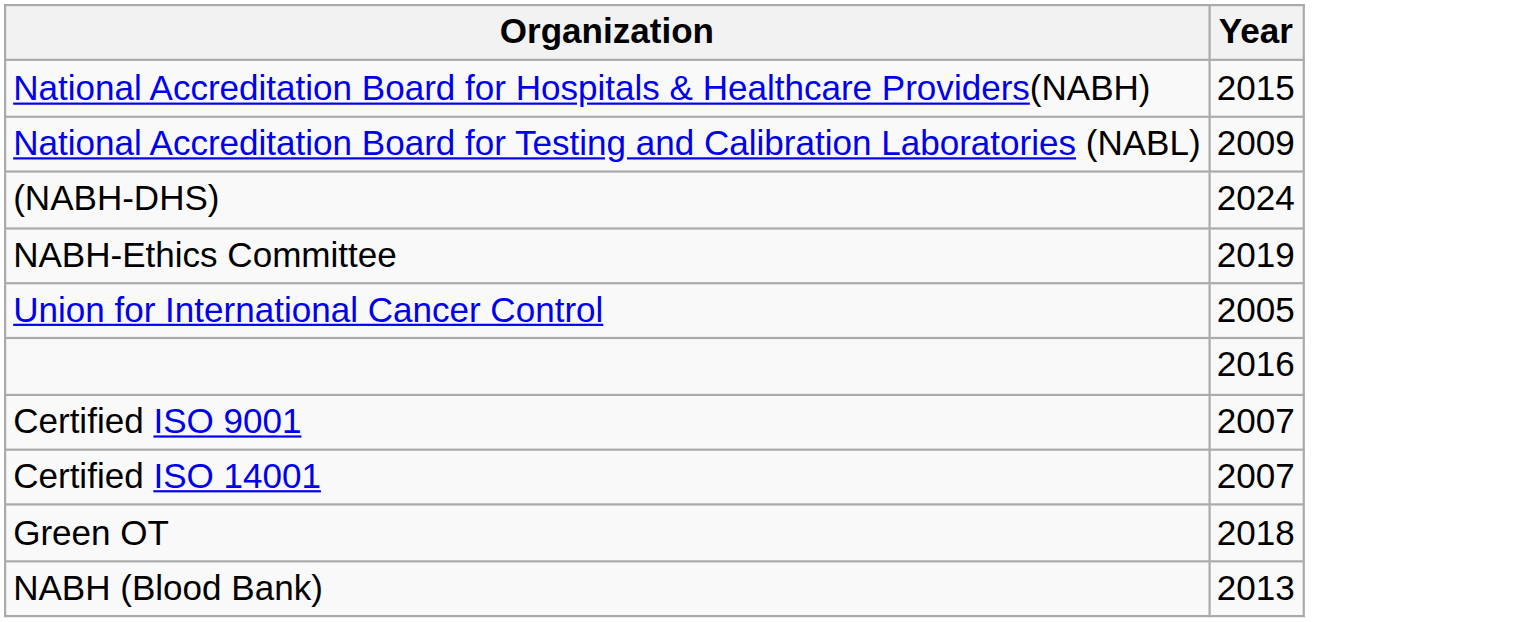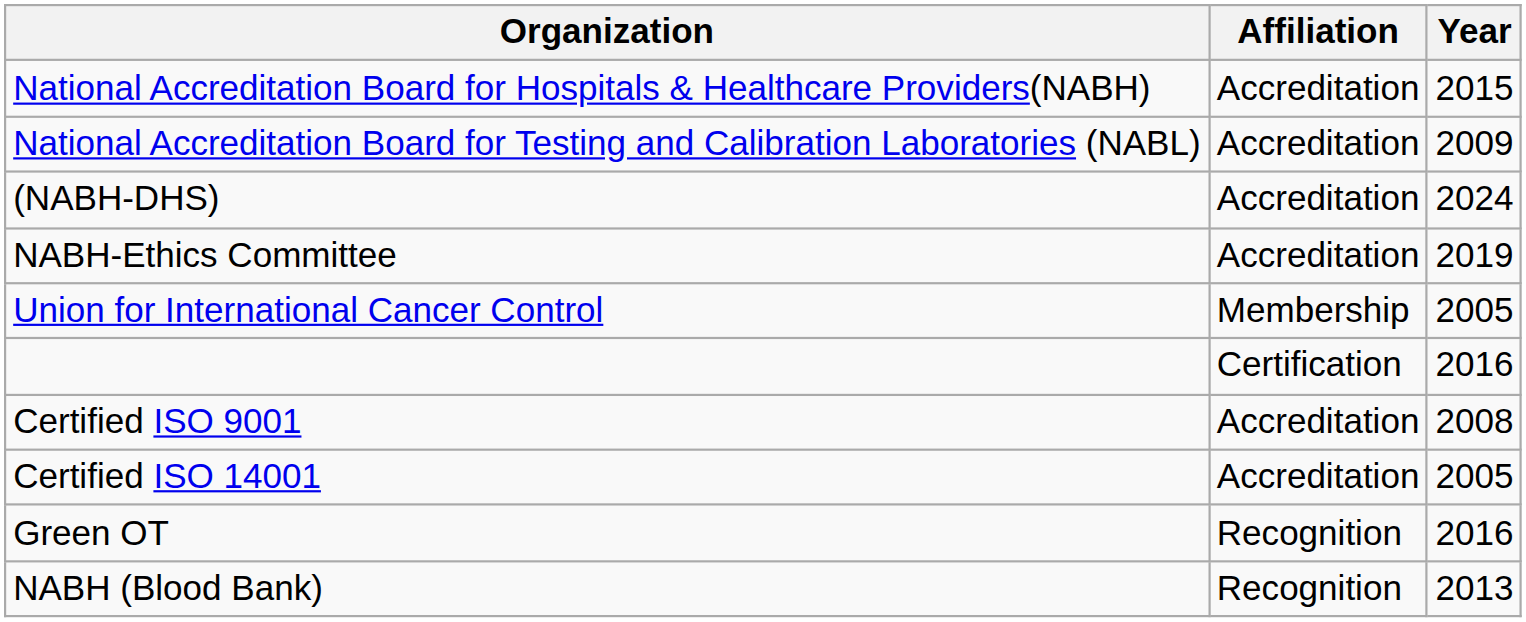 <table class="wikitable">
 <tr>
 <th>Organization</th>
+<th>Affiliation</th>
 <th>Year</th>
 </tr>
 <tr>
 <td><a href='#'>National Accreditation Board for Hospitals & Healthcare Providers</a>(NABH)</td>
+<td>Accreditation</td>
 <td>2015</td>
 </tr>
 <tr>
 <td><a href='#'>National Accreditation Board for Testing and Calibration Laboratories</a> (NABL)</td>
+<td>Accreditation</td>
 <td>2009</td>
 </tr>
 <tr>
 <td> (NABH-DHS)</td>
+<td>Accreditation</td>
 <td>2024</td>
 </tr>
 <tr>
 <td>NABH-Ethics Committee</td>
+<td>Accreditation</td>
 <td>2019</td>
 </tr>
 <tr>
 <td><a href='#'>Union for International Cancer Control</a></td>
+<td>Membership</td>
 <td>2005</td>
 </tr>
 <tr>
 <td></td>
+<td>Certification</td>
 <td>2016</td>
 </tr>
 <tr>
 <td>Certified <a href='#'>ISO 9001</a></td>
-<td>2007</td>
+<td>Accreditation</td>
+<td>2008</td>
 </tr>
 <tr>
 <td>Certified <a href='#'>ISO 14001</a></td>
-<td>2007</td>
+<td>Accreditation</td>
+<td>2005</td>
 </tr>
 <tr>
 <td>Green OT</td>
-<td>2018</td>
+<td>Recognition</td>
+<td>2016</td>
 </tr>
 <tr>
 <td>NABH (Blood Bank)</td>
+<td>Recognition</td>
 <td>2013</td>
 </tr>
 </table>
